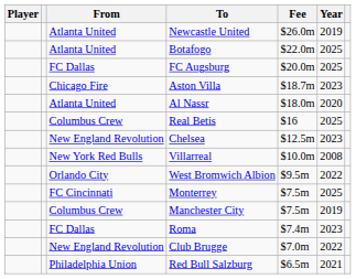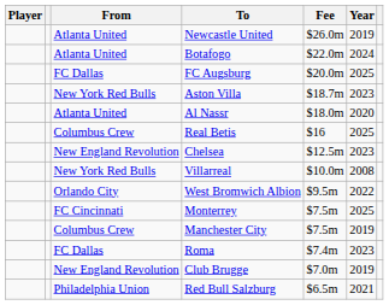 <table class="wikitable sortable" style=";">
 <tr>
 <th>Player</th>
 <th></th>
 <th>From</th>
 <th>To</th>
 <th>Fee</th>
 <th>Year</th>
 <th class="unsortable"></th>
 </tr>
 <tr>
 <td></td>
 <td></td>
 <td><a href='#'>Atlanta United</a></td>
 <td> <a href='#'>Newcastle United</a></td>
 <td>$26.0m</td>
 <td>2019</td>
 <td></td>
 </tr>
 <tr>
 <td></td>
 <td></td>
 <td><a href='#'>Atlanta United</a></td>
 <td> <a href='#'>Botafogo</a></td>
 <td>$22.0m</td>
-<td>2025</td>
+<td>2024</td>
 <td></td>
 </tr>
 <tr>
 <td></td>
 <td></td>
 <td><a href='#'>FC Dallas</a></td>
 <td> <a href='#'>FC Augsburg</a></td>
 <td>$20.0m</td>
 <td>2025</td>
 <td></td>
 </tr>
 <tr>
 <td></td>
 <td></td>
-<td><a href='#'>Chicago Fire</a></td>
+<td><a href='#'>New York Red Bulls</a></td>
 <td> <a href='#'>Aston Villa</a></td>
 <td>$18.7m</td>
 <td>2023</td>
 <td></td>
 </tr>
 <tr>
 <td></td>
 <td></td>
 <td><a href='#'>Atlanta United</a></td>
 <td> <a href='#'>Al Nassr</a></td>
 <td>$18.0m</td>
 <td>2020</td>
 <td></td>
 </tr>
 <tr>
 <td></td>
 <td></td>
 <td><a href='#'>Columbus Crew</a></td>
 <td> <a href='#'>Real Betis</a></td>
 <td>$16</td>
 <td>2025</td>
 <td></td>
 </tr>
 <tr>
 <td></td>
 <td></td>
 <td><a href='#'>New England Revolution</a></td>
 <td> <a href='#'>Chelsea</a></td>
 <td>$12.5m</td>
 <td>2023</td>
 <td></td>
 </tr>
 <tr>
 <td></td>
 <td></td>
 <td><a href='#'>New York Red Bulls</a></td>
 <td> <a href='#'>Villarreal</a></td>
 <td>$10.0m</td>
 <td>2008</td>
 <td></td>
 </tr>
 <tr>
 <td></td>
 <td></td>
 <td><a href='#'>Orlando City</a></td>
 <td> <a href='#'>West Bromwich Albion</a></td>
 <td>$9.5m</td>
 <td>2022</td>
 <td></td>
 </tr>
 <tr>
 <td></td>
 <td></td>
 <td><a href='#'>FC Cincinnati</a></td>
 <td> <a href='#'>Monterrey</a></td>
 <td>$7.5m</td>
 <td>2025</td>
 <td></td>
 </tr>
 <tr>
 <td></td>
 <td></td>
 <td><a href='#'>Columbus Crew</a></td>
 <td> <a href='#'>Manchester City</a></td>
 <td>$7.5m</td>
 <td>2019</td>
 <td></td>
 </tr>
 <tr>
 <td></td>
 <td></td>
 <td><a href='#'>FC Dallas</a></td>
 <td> <a href='#'>Roma</a></td>
 <td>$7.4m</td>
 <td>2023</td>
 <td></td>
 </tr>
 <tr>
 <td></td>
 <td></td>
 <td><a href='#'>New England Revolution</a></td>
 <td> <a href='#'>Club Brugge</a></td>
 <td>$7.0m</td>
-<td>2022</td>
+<td>2019</td>
 <td></td>
 </tr>
 <tr>
 <td></td>
 <td></td>
 <td><a href='#'>Philadelphia Union</a></td>
 <td> <a href='#'>Red Bull Salzburg</a></td>
 <td>$6.5m</td>
 <td>2021</td>
 <td></td>
 </tr>
 </table>
